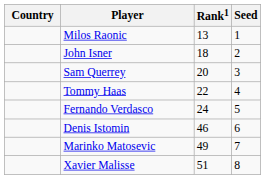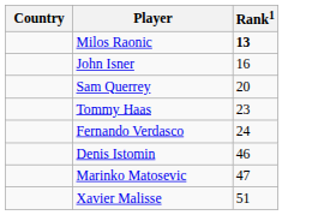 <table class="sortable wikitable">
 <tr>
 <th width="70">Country</th>
 <th width="175">Player</th>
 <th>Rank<sup>1</sup></th>
-<th>Seed</th>
 </tr>
 <tr>
 <td></td>
 <td><a href='#'>Milos Raonic</a></td>
-<td>13</td>
-<td>1</td>
+<td><strong>13</strong></td>
 </tr>
 <tr>
 <td></td>
 <td><a href='#'>John Isner</a></td>
-<td>18</td>
-<td>2</td>
+<td>16</td>
 </tr>
 <tr>
 <td></td>
 <td><a href='#'>Sam Querrey</a></td>
 <td>20</td>
-<td>3</td>
 </tr>
 <tr>
 <td></td>
 <td><a href='#'>Tommy Haas</a></td>
-<td>22</td>
-<td>4</td>
+<td>23</td>
 </tr>
 <tr>
 <td></td>
 <td><a href='#'>Fernando Verdasco</a></td>
 <td>24</td>
-<td>5</td>
 </tr>
 <tr>
 <td></td>
 <td><a href='#'>Denis Istomin</a></td>
 <td>46</td>
-<td>6</td>
 </tr>
 <tr>
 <td></td>
 <td><a href='#'>Marinko Matosevic</a></td>
-<td>49</td>
-<td>7</td>
+<td>47</td>
 </tr>
 <tr>
 <td></td>
 <td><a href='#'>Xavier Malisse</a></td>
 <td>51</td>
-<td>8</td>
 </tr>
 </table>
